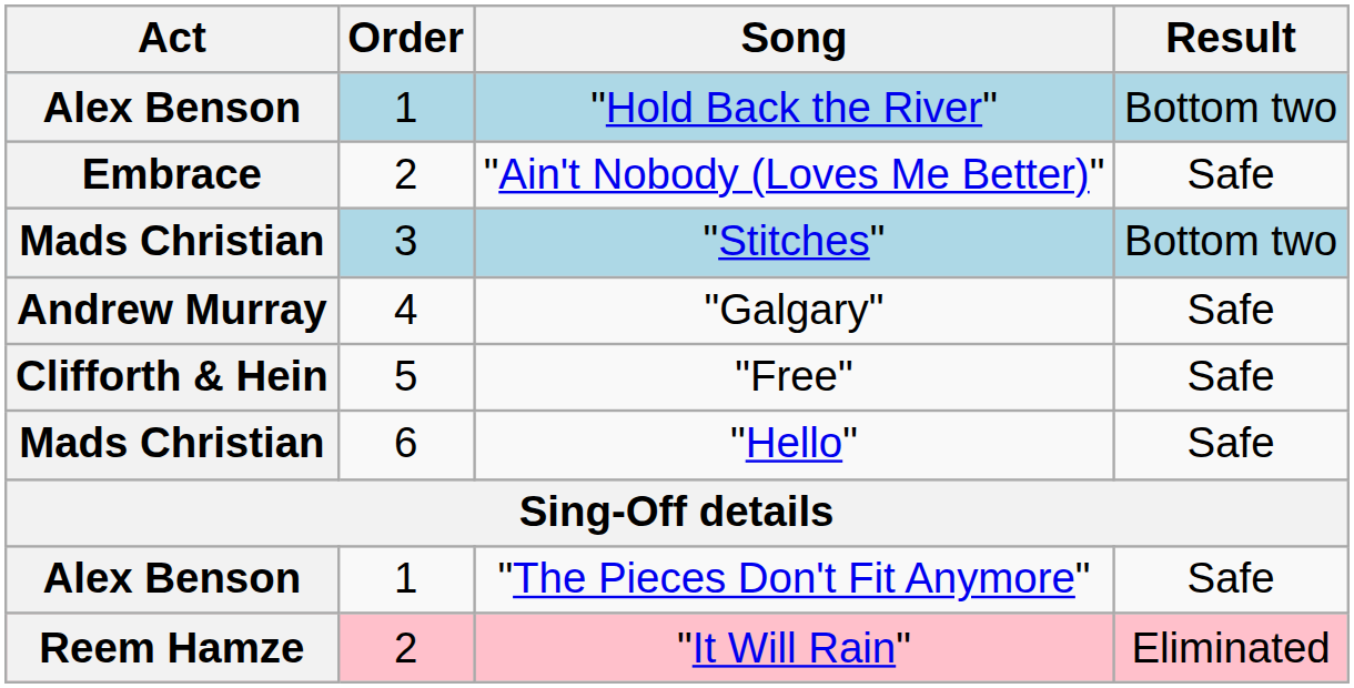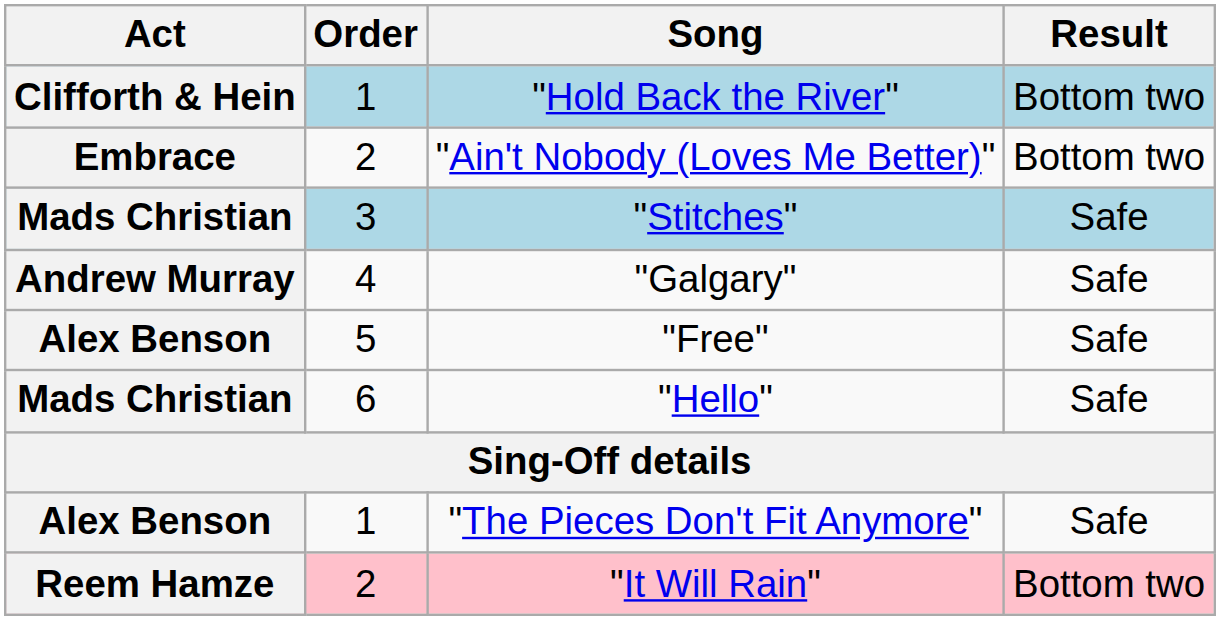 <table class="wikitable plainrowheaders" style="text-align:center;">
 <tr>
 <th scope="col">Act</th>
 <th scope="col">Order</th>
 <th scope="col">Song</th>
 <th scope="col">Result</th>
 </tr>
 <tr style="background:lightblue;">
-<th scope=row>Alex Benson</th>
+<th scope=row>Clifforth & Hein</th>
 <td>1</td>
 <td>"<a href='#'>Hold Back the River</a>"</td>
 <td>Bottom two</td>
 </tr>
 <tr>
 <th scope=row>Embrace</th>
 <td>2</td>
 <td>"<a href='#'>Ain't Nobody (Loves Me Better)</a>"</td>
-<td>Safe</td>
+<td>Bottom two</td>
 </tr>
 <tr style="background:lightblue;">
 <th scope=row>Mads Christian</th>
 <td>3</td>
 <td>"<a href='#'>Stitches</a>"</td>
-<td>Bottom two</td>
+<td>Safe</td>
 </tr>
 <tr>
 <th scope=row>Andrew Murray</th>
 <td>4</td>
 <td>"Galgary"</td>
 <td>Safe</td>
 </tr>
 <tr>
-<th scope=row>Clifforth & Hein</th>
+<th scope=row>Alex Benson</th>
 <td>5</td>
 <td>"Free"</td>
 <td>Safe</td>
 </tr>
 <tr>
 <th scope="row">Mads Christian</th>
 <td>6</td>
 <td>"<a href='#'>Hello</a>"</td>
 <td>Safe</td>
 </tr>
 <tr>
 <th colspan="4">Sing-Off details</th>
 </tr>
 <tr>
 <th scope="row">Alex Benson</th>
 <td>1</td>
 <td>"<a href='#'>The Pieces Don't Fit Anymore</a>"</td>
 <td>Safe</td>
 </tr>
 <tr style="background:pink;">
 <th scope=row>Reem Hamze</th>
 <td>2</td>
 <td>"<a href='#'>It Will Rain</a>"</td>
-<td>Eliminated</td>
+<td>Bottom two</td>
 </tr>
 </table>
